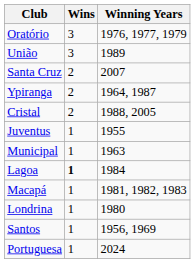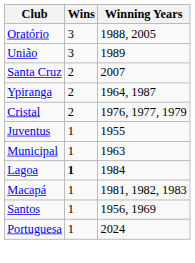 <table class="wikitable sortable"">
 <tr>
 <th>Club</th>
 <th>Wins</th>
 <th>Winning Years</th>
 </tr>
 <tr !bgcolor=#ff0|align="center">
 <td><a href='#'>Oratório</a></td>
 <td>3</td>
-<td>1976, 1977, 1979</td>
+<td>1988, 2005</td>
 </tr>
 <tr !bgcolor=#ff0|align="center">
 <td><a href='#'>União</a></td>
 <td>3</td>
 <td>1989</td>
 </tr>
 <tr !bgcolor=#ff0|align="center">
 <td><a href='#'>Santa Cruz</a></td>
 <td>2</td>
 <td>2007</td>
 </tr>
 <tr !bgcolor=#ff0|align="center">
 <td><a href='#'>Ypiranga</a></td>
 <td>2</td>
 <td>1964, 1987</td>
 </tr>
 <tr !bgcolor=#ff0|align="center">
 <td><a href='#'>Cristal</a></td>
 <td>2</td>
-<td>1988, 2005</td>
+<td>1976, 1977, 1979</td>
 </tr>
 <tr !bgcolor=#ff0|align="center">
 <td><a href='#'>Juventus</a></td>
 <td>1</td>
 <td>1955</td>
 </tr>
 <tr !bgcolor=#ff0|align="center">
 <td><a href='#'>Municipal</a></td>
 <td>1</td>
 <td>1963</td>
 </tr>
 <tr !bgcolor=#ff0|align="center">
 <td><a href='#'>Lagoa</a></td>
 <td><strong>1</strong></td>
 <td>1984</td>
 </tr>
 <tr !bgcolor=#ff0|align="center">
 <td><a href='#'>Macapá</a></td>
 <td>1</td>
 <td>1981, 1982, 1983</td>
 </tr>
 <tr !bgcolor=#ff0|align="center">
-<td><a href='#'>Londrina</a></td>
-<td>1</td>
-<td>1980</td>
-</tr>
-<tr !bgcolor=#ff0|align="center">
 <td><a href='#'>Santos</a></td>
 <td>1</td>
 <td>1956, 1969</td>
 </tr>
 <tr !bgcolor=#ff0|align="center">
 <td><a href='#'>Portuguesa</a></td>
 <td>1</td>
 <td>2024</td>
 </tr>
 </table>
